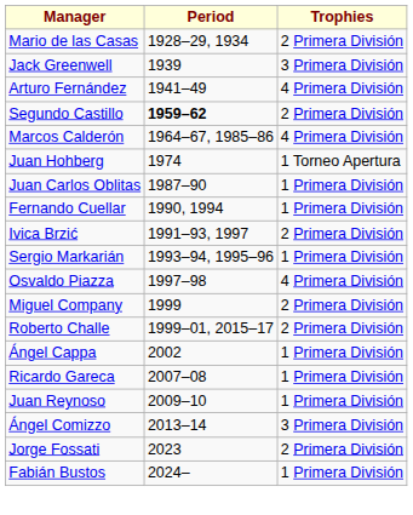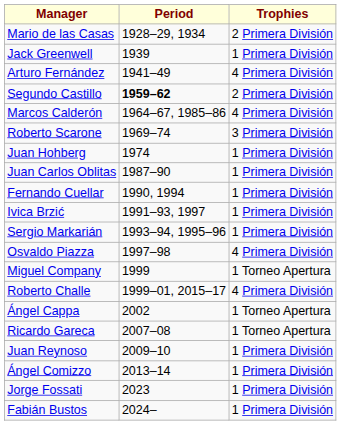 <table class="wikitable">
 <tr>
 <th style="color:#800000; background:#FFFFDA;">Manager</th>
 <th style="color:#800000; background:#FFFFDA;">Period</th>
 <th style="color:#800000; background:#FFFFDA;">Trophies</th>
 </tr>
 <tr>
 <td> <a href='#'>Mario de las Casas</a></td>
 <td>1928–29, 1934</td>
 <td>2 <a href='#'>Primera División</a></td>
 </tr>
 <tr>
 <td> <a href='#'>Jack Greenwell</a></td>
 <td>1939</td>
-<td>3 <a href='#'>Primera División</a></td>
+<td>1 <a href='#'>Primera División</a></td>
 </tr>
 <tr>
 <td> <a href='#'>Arturo Fernández</a></td>
 <td>1941–49</td>
 <td>4 <a href='#'>Primera División</a></td>
 </tr>
 <tr>
 <td> <a href='#'>Segundo Castillo</a></td>
 <td><strong>1959–62</strong></td>
 <td>2 <a href='#'>Primera División</a></td>
 </tr>
 <tr>
 <td> <a href='#'>Marcos Calderón</a></td>
 <td>1964–67, 1985–86</td>
 <td>4 <a href='#'>Primera División</a></td>
 </tr>
 <tr>
+<td> <a href='#'>Roberto Scarone</a></td>
+<td>1969–74</td>
+<td>3 <a href='#'>Primera División</a></td>
+</tr>
+<tr>
 <td> <a href='#'>Juan Hohberg</a></td>
 <td>1974</td>
-<td>1 Torneo Apertura</td>
+<td>1 <a href='#'>Primera División</a></td>
 </tr>
 <tr>
 <td> <a href='#'>Juan Carlos Oblitas</a></td>
 <td>1987–90</td>
 <td>1 <a href='#'>Primera División</a></td>
 </tr>
 <tr>
 <td> <a href='#'>Fernando Cuellar</a></td>
 <td>1990, 1994</td>
 <td>1 <a href='#'>Primera División</a></td>
 </tr>
 <tr>
 <td> <a href='#'>Ivica Brzić</a></td>
 <td>1991–93, 1997</td>
-<td>2 <a href='#'>Primera División</a></td>
+<td>1 <a href='#'>Primera División</a></td>
 </tr>
 <tr>
 <td> <a href='#'>Sergio Markarián</a></td>
 <td>1993–94, 1995–96</td>
 <td>1 <a href='#'>Primera División</a></td>
 </tr>
 <tr>
 <td> <a href='#'>Osvaldo Piazza</a></td>
 <td>1997–98</td>
 <td>4 <a href='#'>Primera División</a></td>
 </tr>
 <tr>
 <td> <a href='#'>Miguel Company</a></td>
 <td>1999</td>
-<td>2 <a href='#'>Primera División</a></td>
+<td>1 Torneo Apertura</td>
 </tr>
 <tr>
 <td> <a href='#'>Roberto Challe</a></td>
 <td>1999–01, 2015–17</td>
-<td>2 <a href='#'>Primera División</a></td>
+<td>4 <a href='#'>Primera División</a></td>
 </tr>
 <tr>
 <td> <a href='#'>Ángel Cappa</a></td>
 <td>2002</td>
-<td>1 <a href='#'>Primera División</a></td>
+<td>1 Torneo Apertura</td>
 </tr>
 <tr>
 <td> <a href='#'>Ricardo Gareca</a></td>
 <td>2007–08</td>
-<td>1 <a href='#'>Primera División</a></td>
+<td>1 Torneo Apertura</td>
 </tr>
 <tr>
 <td> <a href='#'>Juan Reynoso</a></td>
 <td>2009–10</td>
 <td>1 <a href='#'>Primera División</a></td>
 </tr>
 <tr>
 <td> <a href='#'>Ángel Comizzo</a></td>
 <td>2013–14</td>
-<td>3 <a href='#'>Primera División</a></td>
+<td>1 <a href='#'>Primera División</a></td>
 </tr>
 <tr>
 <td> <a href='#'>Jorge Fossati</a></td>
 <td>2023</td>
-<td>2 <a href='#'>Primera División</a></td>
+<td>1 <a href='#'>Primera División</a></td>
 </tr>
 <tr>
 <td> <a href='#'>Fabián Bustos</a></td>
 <td>2024–</td>
 <td>1 <a href='#'>Primera División</a></td>
 </tr>
 </table>
